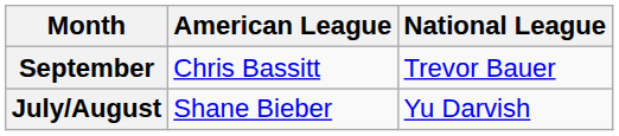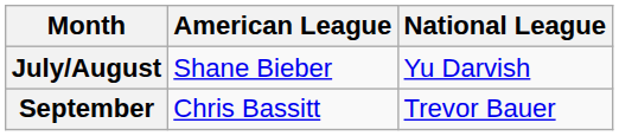 <table class="wikitable">
 <tr>
 <th>Month</th>
 <th>American League</th>
 <th>National League</th>
 </tr>
 <tr>
+<th>July/August</th>
+<td><a href='#'>Shane Bieber</a></td>
+<td><a href='#'>Yu Darvish</a></td>
+</tr>
+<tr>
 <th>September</th>
 <td><a href='#'>Chris Bassitt</a></td>
 <td><a href='#'>Trevor Bauer</a></td>
 </tr>
-<tr>
-<th>July/August</th>
-<td><a href='#'>Shane Bieber</a></td>
-<td><a href='#'>Yu Darvish</a></td>
-</tr>
 </table>
